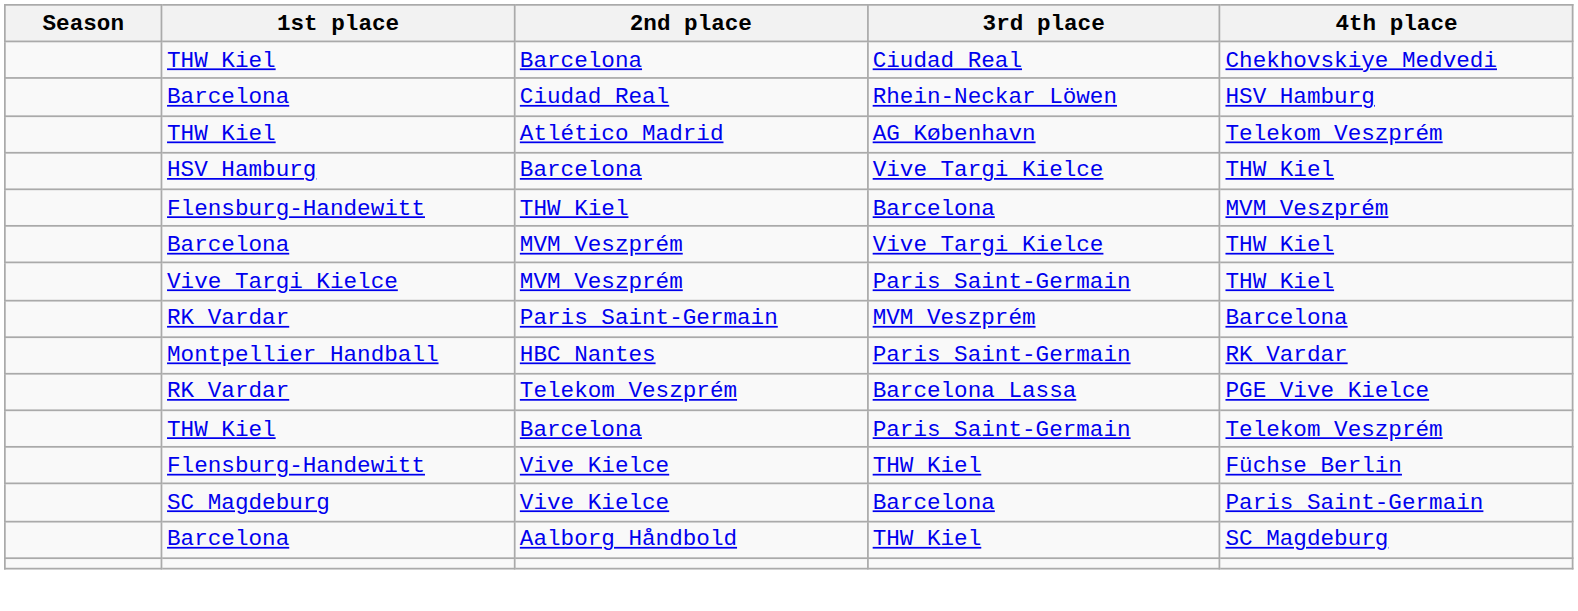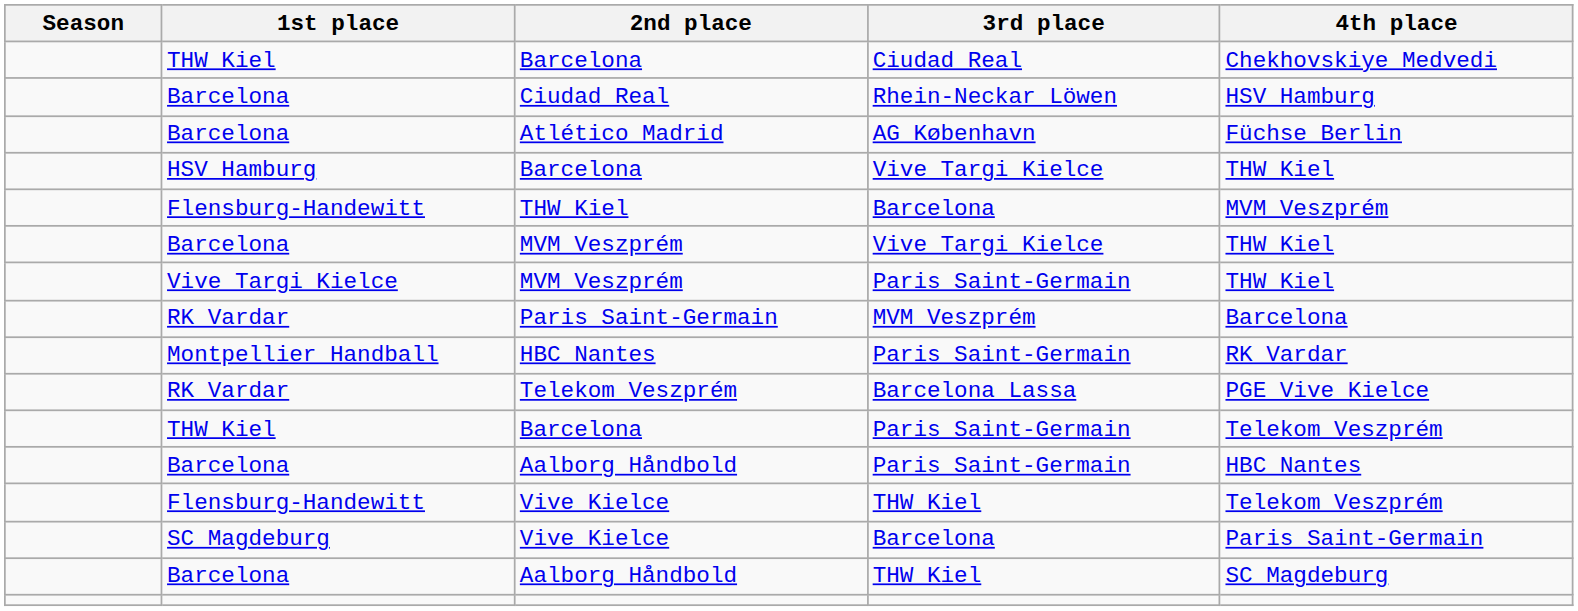 <table class="wikitable">
 <tr>
 <th width=8%>Season</th>
 <th width=18%>1st place</th>
 <th width=18%>2nd place</th>
 <th width=18%>3rd place</th>
 <th width=18%>4th place</th>
 </tr>
 <tr>
 <td></td>
 <td> <a href='#'>THW Kiel</a></td>
 <td> <a href='#'>Barcelona</a></td>
 <td> <a href='#'>Ciudad Real</a></td>
 <td> <a href='#'>Chekhovskiye Medvedi</a></td>
 </tr>
 <tr>
 <td></td>
 <td> <a href='#'>Barcelona</a></td>
 <td> <a href='#'>Ciudad Real</a></td>
 <td> <a href='#'>Rhein-Neckar Löwen</a></td>
 <td> <a href='#'>HSV Hamburg</a></td>
 </tr>
 <tr>
 <td></td>
-<td> <a href='#'>THW Kiel</a></td>
+<td> <a href='#'>Barcelona</a></td>
 <td> <a href='#'>Atlético Madrid</a></td>
 <td> <a href='#'>AG København</a></td>
-<td> <a href='#'>Telekom Veszprém</a></td>
+<td> <a href='#'>Füchse Berlin</a></td>
 </tr>
 <tr>
 <td></td>
 <td> <a href='#'>HSV Hamburg</a></td>
 <td> <a href='#'>Barcelona</a></td>
 <td> <a href='#'>Vive Targi Kielce</a></td>
 <td> <a href='#'>THW Kiel</a></td>
 </tr>
 <tr>
 <td></td>
 <td> <a href='#'>Flensburg-Handewitt</a></td>
 <td> <a href='#'>THW Kiel</a></td>
 <td> <a href='#'>Barcelona</a></td>
 <td> <a href='#'>MVM Veszprém</a></td>
 </tr>
 <tr>
 <td></td>
 <td> <a href='#'>Barcelona</a></td>
 <td> <a href='#'>MVM Veszprém</a></td>
 <td> <a href='#'>Vive Targi Kielce</a></td>
 <td> <a href='#'>THW Kiel</a></td>
 </tr>
 <tr>
 <td></td>
 <td> <a href='#'>Vive Targi Kielce</a></td>
 <td> <a href='#'>MVM Veszprém</a></td>
 <td> <a href='#'>Paris Saint-Germain</a></td>
 <td> <a href='#'>THW Kiel</a></td>
 </tr>
 <tr>
 <td></td>
 <td> <a href='#'>RK Vardar</a></td>
 <td> <a href='#'>Paris Saint-Germain</a></td>
 <td> <a href='#'>MVM Veszprém</a></td>
 <td> <a href='#'>Barcelona</a></td>
 </tr>
 <tr>
 <td></td>
 <td> <a href='#'>Montpellier Handball</a></td>
 <td> <a href='#'>HBC Nantes</a></td>
 <td> <a href='#'>Paris Saint-Germain</a></td>
 <td> <a href='#'>RK Vardar</a></td>
 </tr>
 <tr>
 <td></td>
 <td> <a href='#'>RK Vardar</a></td>
 <td> <a href='#'>Telekom Veszprém</a></td>
 <td> <a href='#'>Barcelona Lassa</a></td>
 <td> <a href='#'>PGE Vive Kielce</a></td>
 </tr>
 <tr>
 <td></td>
 <td> <a href='#'>THW Kiel</a></td>
 <td> <a href='#'>Barcelona</a></td>
 <td> <a href='#'>Paris Saint-Germain</a></td>
 <td> <a href='#'>Telekom Veszprém</a></td>
 </tr>
 <tr>
 <td></td>
+<td> <a href='#'>Barcelona</a></td>
+<td> <a href='#'>Aalborg Håndbold</a></td>
+<td> <a href='#'>Paris Saint-Germain</a></td>
+<td> <a href='#'>HBC Nantes</a></td>
+</tr>
+<tr>
+<td></td>
 <td> <a href='#'>Flensburg-Handewitt</a></td>
 <td> <a href='#'>Vive Kielce</a></td>
 <td> <a href='#'>THW Kiel</a></td>
-<td> <a href='#'>Füchse Berlin</a></td>
+<td> <a href='#'>Telekom Veszprém</a></td>
 </tr>
 <tr>
 <td></td>
 <td> <a href='#'>SC Magdeburg</a></td>
 <td> <a href='#'>Vive Kielce</a></td>
 <td> <a href='#'>Barcelona</a></td>
 <td> <a href='#'>Paris Saint-Germain</a></td>
 </tr>
 <tr>
 <td></td>
 <td> <a href='#'>Barcelona</a></td>
 <td> <a href='#'>Aalborg Håndbold</a></td>
 <td> <a href='#'>THW Kiel</a></td>
 <td> <a href='#'>SC Magdeburg</a></td>
 </tr>
 <tr>
 <td></td>
 <td></td>
 <td></td>
 <td></td>
 <td></td>
 </tr>
 </table>
